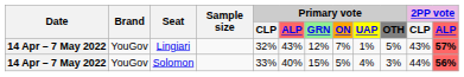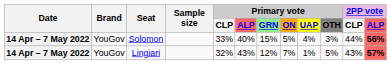 <table class=wikitable style=text-align:center;font-size:90%>
 <tr>
 <th rowspan=2>Date</th>
 <th rowspan=2>Brand</th>
 <th rowspan=2>Seat</th>
 <th rowspan=2 style=max-width:5em>Sample size</th>
 <th colspan=6 style=background:#ccc>Primary vote</th>
 <th colspan=2 style=background:#ebbce3><a href='#'>2PP vote</a></th>
 </tr>
 <tr>
 <th>CLP</th>
 <th style=background:#f66><a href='#'>ALP</a></th>
 <th style=background:#90ee90><a href='#'>GRN</a></th>
 <th style=background:orange><a href='#'>ON</a></th>
 <th style=background:yellow><a href='#'>UAP</a></th>
 <th style=background:gray>OTH</th>
 <th>CLP</th>
 <th style=background:#f66><a href='#'>ALP</a></th>
 </tr>
 <tr>
 <th style=text-align:right data-sort-value=7-May-2022>14 Apr – 7 May 2022</th>
 <td>YouGov</td>
+<td><a href='#'>Solomon</a></td>
+<td></td>
+<td>33%</td>
+<td>40%</td>
+<td>15%</td>
+<td>5%</td>
+<td>4%</td>
+<td>3%</td>
+<td>44%</td>
+<td style=background:#f66><strong>56%</strong></td>
+</tr>
+<tr>
+<th style=text-align:right data-sort-value=7-May-2022>14 Apr – 7 May 2022</th>
+<td>YouGov</td>
 <td><a href='#'>Lingiari</a></td>
 <td></td>
 <td>32%</td>
 <td>43%</td>
 <td>12%</td>
 <td>7%</td>
 <td>1%</td>
 <td>5%</td>
 <td>43%</td>
 <td style=background:#f66><strong>57%</strong></td>
 </tr>
-<tr>
-<th style=text-align:right data-sort-value=7-May-2022>14 Apr – 7 May 2022</th>
-<td>YouGov</td>
-<td><a href='#'>Solomon</a></td>
-<td></td>
-<td>33%</td>
-<td>40%</td>
-<td>15%</td>
-<td>5%</td>
-<td>4%</td>
-<td>3%</td>
-<td>44%</td>
-<td style=background:#f66><strong>56%</strong></td>
-</tr>
 </table>
